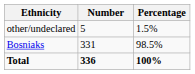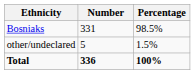 <table class="wikitable">
 <tr>
 <th width="100px">Ethnicity</th>
 <th width="80px">Number</th>
 <th width="80px">Percentage</th>
 </tr>
 <tr>
+<td><a href='#'>Bosniaks</a></td>
+<td>331</td>
+<td>98.5%</td>
+</tr>
+<tr>
 <td>other/undeclared</td>
 <td>5</td>
 <td>1.5%</td>
-</tr>
-<tr>
-<td><a href='#'>Bosniaks</a></td>
-<td>331</td>
-<td>98.5%</td>
 </tr>
 <tr>
 <td><strong>Total</strong></td>
 <td><strong>336</strong></td>
 <td><strong>100%</strong></td>
 </tr>
 </table>
